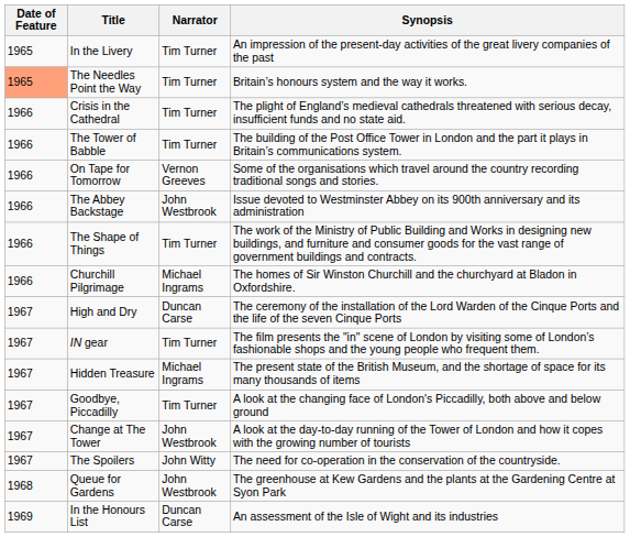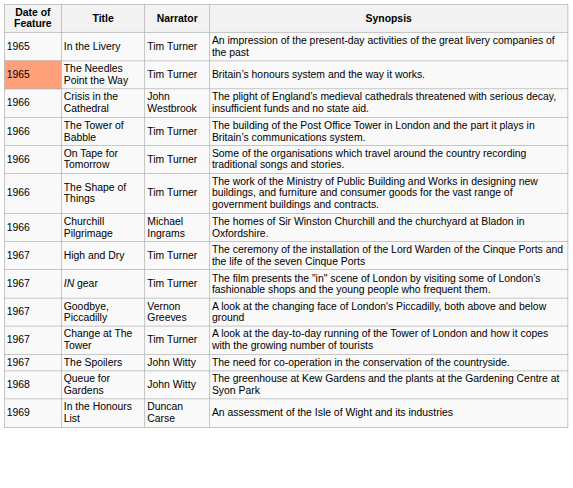 <table class="wikitable">
 <tr>
 <th>Date of Feature</th>
 <th>Title</th>
 <th>Narrator</th>
 <th>Synopsis</th>
 </tr>
 <tr>
 <td>1965</td>
 <td>In the Livery</td>
 <td>Tim Turner</td>
 <td>An impression of the present-day activities of the great livery companies of the past</td>
 </tr>
 <tr>
 <td style="background: lightsalmon;">1965</td>
 <td>The Needles Point the Way</td>
 <td>Tim Turner</td>
 <td>Britain’s honours system and the way it works.</td>
 </tr>
 <tr>
 <td>1966</td>
 <td>Crisis in the Cathedral</td>
-<td>Tim Turner</td>
+<td>John Westbrook</td>
 <td>The plight of England’s medieval cathedrals threatened with serious decay, insufficient funds and no state aid.</td>
 </tr>
 <tr>
 <td>1966</td>
 <td>The Tower of Babble</td>
 <td>Tim Turner</td>
 <td>The building of the Post Office Tower in London and the part it plays in Britain’s communications system.</td>
 </tr>
 <tr>
 <td>1966</td>
 <td>On Tape for Tomorrow</td>
-<td>Vernon Greeves</td>
+<td>Tim Turner</td>
 <td>Some of the organisations which travel around the country recording traditional songs and stories.</td>
-</tr>
-<tr>
-<td>1966</td>
-<td>The Abbey Backstage</td>
-<td>John Westbrook</td>
-<td>Issue devoted to Westminster Abbey on its 900th anniversary and its administration</td>
 </tr>
 <tr>
 <td>1966</td>
 <td>The Shape of Things</td>
 <td>Tim Turner</td>
 <td>The work of the Ministry of Public Building and Works in designing new buildings, and furniture and consumer goods for the vast range of government buildings and contracts.</td>
 </tr>
 <tr>
 <td>1966</td>
 <td>Churchill Pilgrimage</td>
 <td>Michael Ingrams</td>
 <td>The homes of Sir Winston Churchill and the churchyard at Bladon in Oxfordshire.</td>
 </tr>
 <tr>
 <td>1967</td>
 <td>High and Dry</td>
-<td>Duncan Carse</td>
+<td>Tim Turner</td>
 <td>The ceremony of the installation of the Lord Warden of the Cinque Ports and the life of the seven Cinque Ports</td>
 </tr>
 <tr>
 <td>1967</td>
 <td><em>IN</em> gear</td>
 <td>Tim Turner</td>
 <td>The film presents the "in" scene of London by visiting some of London’s fashionable shops and the young people who frequent them.</td>
 </tr>
 <tr>
 <td>1967</td>
-<td>Hidden Treasure</td>
-<td>Michael Ingrams</td>
-<td>The present state of the British Museum, and the shortage of space for its many thousands of items</td>
-</tr>
-<tr>
-<td>1967</td>
 <td>Goodbye, Piccadilly</td>
-<td>Tim Turner</td>
+<td>Vernon Greeves</td>
 <td>A look at the changing face of London's Piccadilly, both above and below ground</td>
 </tr>
 <tr>
 <td>1967</td>
 <td>Change at The Tower</td>
-<td>John Westbrook</td>
+<td>Tim Turner</td>
 <td>A look at the day-to-day running of the Tower of London and how it copes with the growing number of tourists</td>
 </tr>
 <tr>
 <td>1967</td>
 <td>The Spoilers</td>
 <td>John Witty</td>
 <td>The need for co-operation in the conservation of the countryside.</td>
 </tr>
 <tr>
 <td>1968</td>
 <td>Queue for Gardens</td>
-<td>John Westbrook</td>
+<td>John Witty</td>
 <td>The greenhouse at Kew Gardens and the plants at the Gardening Centre at Syon Park</td>
 </tr>
 <tr>
 <td>1969</td>
 <td>In the Honours List</td>
 <td>Duncan Carse</td>
 <td>An assessment of the Isle of Wight and its industries</td>
 </tr>
 </table>
